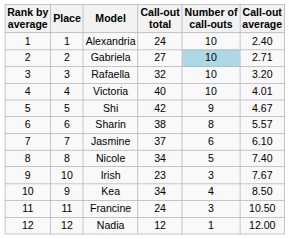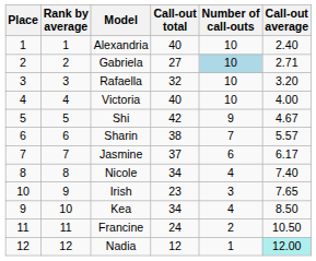 <table class="wikitable sortable" style="margin:auto; text-align:center; white-space:nowrap">
 <tr>
+<th>Place</th>
 <th>Rank by<br>average</th>
-<th>Place</th>
 <th>Model</th>
 <th>Call-out<br>total</th>
 <th>Number of<br>call-outs</th>
 <th>Call-out<br>average</th>
 </tr>
 <tr>
 <td>1</td>
 <td>1</td>
 <td>Alexandria</td>
-<td>24</td>
+<td>40</td>
 <td>10</td>
 <td>2.40</td>
 </tr>
 <tr>
 <td>2</td>
 <td>2</td>
 <td>Gabriela</td>
 <td>27</td>
 <td style="background: lightblue;">10</td>
 <td>2.71</td>
 </tr>
 <tr>
 <td>3</td>
 <td>3</td>
 <td>Rafaella</td>
 <td>32</td>
 <td>10</td>
 <td>3.20</td>
 </tr>
 <tr>
 <td>4</td>
 <td>4</td>
 <td>Victoria</td>
 <td>40</td>
 <td>10</td>
-<td>4.01</td>
+<td>4.00</td>
 </tr>
 <tr>
 <td>5</td>
 <td>5</td>
 <td>Shi</td>
 <td>42</td>
 <td>9</td>
 <td>4.67</td>
 </tr>
 <tr>
 <td>6</td>
 <td>6</td>
 <td>Sharin</td>
 <td>38</td>
-<td>8</td>
+<td>7</td>
 <td>5.57</td>
 </tr>
 <tr>
 <td>7</td>
 <td>7</td>
 <td>Jasmine</td>
 <td>37</td>
 <td>6</td>
-<td>6.10</td>
+<td>6.17</td>
 </tr>
 <tr>
 <td>8</td>
 <td>8</td>
 <td>Nicole</td>
 <td>34</td>
-<td>5</td>
+<td>4</td>
 <td>7.40</td>
+</tr>
+<tr>
+<td>10</td>
+<td>9</td>
+<td>Irish</td>
+<td>23</td>
+<td>3</td>
+<td>7.65</td>
 </tr>
 <tr>
 <td>9</td>
 <td>10</td>
-<td>Irish</td>
-<td>23</td>
-<td>3</td>
-<td>7.67</td>
-</tr>
-<tr>
-<td>10</td>
-<td>9</td>
 <td>Kea</td>
 <td>34</td>
 <td>4</td>
 <td>8.50</td>
 </tr>
 <tr>
 <td>11</td>
 <td>11</td>
 <td>Francine</td>
 <td>24</td>
-<td>3</td>
+<td>2</td>
 <td>10.50</td>
 </tr>
 <tr>
 <td>12</td>
 <td>12</td>
 <td>Nadia</td>
 <td>12</td>
 <td>1</td>
-<td>12.00</td>
+<td style="background: paleturquoise;">12.00</td>
 </tr>
 </table>
